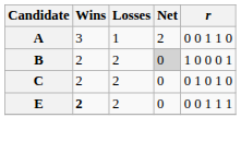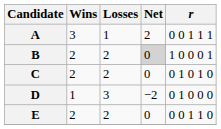 <table class="wikitable">
 <tr>
 <th>Candidate</th>
 <th>Wins</th>
 <th>Losses</th>
 <th>Net</th>
 <th><em>r</em></th>
 </tr>
 <tr>
 <th>A</th>
 <td>3</td>
 <td>1</td>
 <td>2</td>
-<td>0 0 1 1 0</td>
+<td>0 0 1 1 1</td>
 </tr>
 <tr>
 <th>B</th>
 <td>2</td>
 <td>2</td>
 <td style="background: lightgrey;">0</td>
 <td>1 0 0 0 1</td>
 </tr>
 <tr>
 <th>C</th>
 <td>2</td>
 <td>2</td>
 <td>0</td>
 <td>0 1 0 1 0</td>
 </tr>
 <tr>
+<th>D</th>
+<td>1</td>
+<td>3</td>
+<td>−2</td>
+<td>0 1 0 0 0</td>
+</tr>
+<tr>
 <th>E</th>
-<td><strong>2</strong></td>
+<td>2</td>
 <td>2</td>
 <td>0</td>
-<td>0 0 1 1 1</td>
+<td>0 0 1 1 0</td>
 </tr>
 <tr>
 </tr>
 </table>
